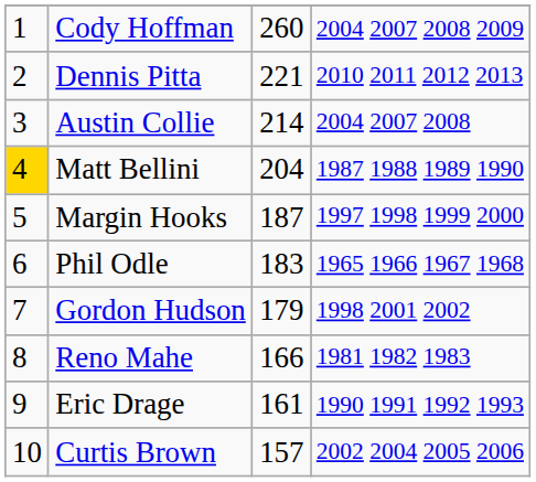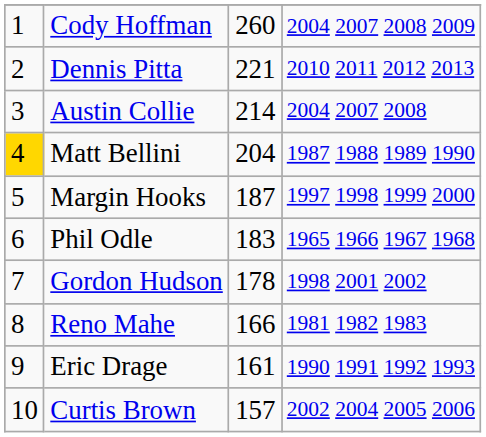 <table class="wikitable">
 <tr>
 </tr>
 <tr>
 <td>1</td>
 <td><a href='#'>Cody Hoffman</a></td>
 <td>260</td>
 <td style="font-size:80%;"><a href='#'>2004</a> <a href='#'>2007</a> <a href='#'>2008</a> <a href='#'>2009</a></td>
 </tr>
 <tr>
 <td>2</td>
 <td><a href='#'>Dennis Pitta</a></td>
 <td>221</td>
 <td style="font-size:80%;"><a href='#'>2010</a> <a href='#'>2011</a> <a href='#'>2012</a> <a href='#'>2013</a></td>
 </tr>
 <tr>
 <td>3</td>
 <td><a href='#'>Austin Collie</a></td>
 <td>214</td>
 <td style="font-size:80%;"><a href='#'>2004</a> <a href='#'>2007</a> <a href='#'>2008</a></td>
 </tr>
 <tr>
 <td style="background: gold;">4</td>
 <td>Matt Bellini</td>
 <td>204</td>
 <td style="font-size:80%;"><a href='#'>1987</a> <a href='#'>1988</a> <a href='#'>1989</a> <a href='#'>1990</a></td>
 </tr>
 <tr>
 <td>5</td>
 <td>Margin Hooks</td>
 <td>187</td>
 <td style="font-size:80%;"><a href='#'>1997</a> <a href='#'>1998</a> <a href='#'>1999</a> <a href='#'>2000</a></td>
 </tr>
 <tr>
 <td>6</td>
 <td>Phil Odle</td>
 <td>183</td>
 <td style="font-size:80%;"><a href='#'>1965</a> <a href='#'>1966</a> <a href='#'>1967</a> <a href='#'>1968</a></td>
 </tr>
 <tr>
 <td>7</td>
 <td><a href='#'>Gordon Hudson</a></td>
-<td>179</td>
+<td>178</td>
 <td style="font-size:80%;"><a href='#'>1998</a> <a href='#'>2001</a> <a href='#'>2002</a></td>
 </tr>
 <tr>
 <td>8</td>
 <td><a href='#'>Reno Mahe</a></td>
 <td>166</td>
 <td style="font-size:80%;"><a href='#'>1981</a> <a href='#'>1982</a> <a href='#'>1983</a></td>
 </tr>
 <tr>
 <td>9</td>
 <td>Eric Drage</td>
 <td>161</td>
 <td style="font-size:80%;"><a href='#'>1990</a> <a href='#'>1991</a> <a href='#'>1992</a> <a href='#'>1993</a></td>
 </tr>
 <tr>
 <td>10</td>
 <td><a href='#'>Curtis Brown</a></td>
 <td>157</td>
 <td style="font-size:80%;"><a href='#'>2002</a> <a href='#'>2004</a> <a href='#'>2005</a> <a href='#'>2006</a></td>
 </tr>
 </table>
